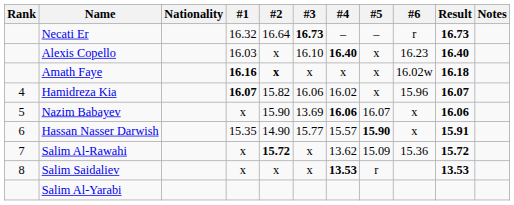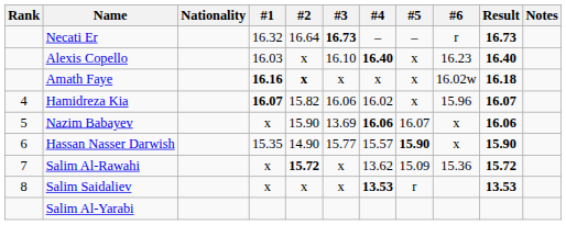 <table class="wikitable sortable" style="text-align:center">
 <tr>
 <th>Rank</th>
 <th>Name</th>
 <th>Nationality</th>
 <th>#1</th>
 <th>#2</th>
 <th>#3</th>
 <th>#4</th>
 <th>#5</th>
 <th>#6</th>
 <th>Result</th>
 <th>Notes</th>
 </tr>
 <tr>
 <td></td>
 <td align=left><a href='#'>Necati Er</a></td>
 <td align=left></td>
 <td>16.32</td>
 <td>16.64</td>
 <td><strong>16.73</strong></td>
 <td>–</td>
 <td>–</td>
 <td>r</td>
 <td><strong>16.73</strong></td>
 <td></td>
 </tr>
 <tr>
 <td></td>
 <td align=left><a href='#'>Alexis Copello</a></td>
 <td align=left></td>
 <td>16.03</td>
 <td>x</td>
 <td>16.10</td>
 <td><strong>16.40</strong></td>
 <td>x</td>
 <td>16.23</td>
 <td><strong>16.40</strong></td>
 <td></td>
 </tr>
 <tr>
 <td></td>
 <td align=left><a href='#'>Amath Faye</a></td>
 <td align=left></td>
 <td><strong>16.16</strong></td>
 <td><strong>x</strong></td>
 <td>x</td>
 <td>x</td>
 <td>x</td>
 <td>16.02w</td>
 <td><strong>16.18</strong></td>
 <td></td>
 </tr>
 <tr>
 <td>4</td>
 <td align=left><a href='#'>Hamidreza Kia</a></td>
 <td align=left></td>
 <td><strong>16.07</strong></td>
 <td>15.82</td>
 <td>16.06</td>
 <td>16.02</td>
 <td>x</td>
 <td>15.96</td>
 <td><strong>16.07</strong></td>
 <td></td>
 </tr>
 <tr>
 <td>5</td>
 <td align=left><a href='#'>Nazim Babayev</a></td>
 <td align=left></td>
 <td>x</td>
 <td>15.90</td>
 <td>13.69</td>
 <td><strong>16.06</strong></td>
 <td>16.07</td>
 <td>x</td>
 <td><strong>16.06</strong></td>
 <td></td>
 </tr>
 <tr>
 <td>6</td>
 <td align=left><a href='#'>Hassan Nasser Darwish</a></td>
 <td align=left></td>
 <td>15.35</td>
 <td>14.90</td>
 <td>15.77</td>
 <td>15.57</td>
 <td><strong>15.90</strong></td>
 <td>x</td>
-<td><strong>15.91</strong></td>
+<td><strong>15.90</strong></td>
 <td></td>
 </tr>
 <tr>
 <td>7</td>
 <td align=left><a href='#'>Salim Al-Rawahi</a></td>
 <td align=left></td>
 <td>x</td>
 <td><strong>15.72</strong></td>
 <td>x</td>
 <td>13.62</td>
 <td>15.09</td>
 <td>15.36</td>
 <td><strong>15.72</strong></td>
 <td></td>
 </tr>
 <tr>
 <td>8</td>
 <td align=left><a href='#'>Salim Saidaliev</a></td>
 <td align=left></td>
 <td>x</td>
 <td>x</td>
 <td>x</td>
 <td><strong>13.53</strong></td>
 <td>r</td>
 <td></td>
 <td><strong>13.53</strong></td>
 <td></td>
 </tr>
 <tr>
 <td></td>
 <td align=left><a href='#'>Salim Al-Yarabi</a></td>
 <td align=left></td>
 <td></td>
 <td></td>
 <td></td>
 <td></td>
 <td></td>
 <td></td>
 <td><strong></strong></td>
 <td></td>
 </tr>
 </table>
